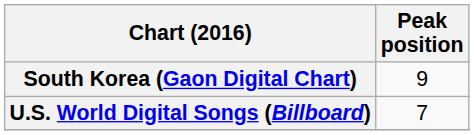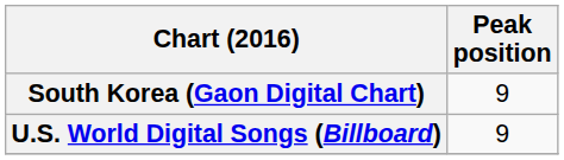 <table class="wikitable plainrowheaders">
 <tr>
 <th>Chart (2016)</th>
 <th>Peak<br>position</th>
 </tr>
 <tr>
 <th scope="row">South Korea (<a href='#'>Gaon Digital Chart</a>)</th>
 <td align="center">9</td>
 </tr>
 <tr>
 <th scope="row">U.S. <a href='#'>World Digital Songs</a> (<em><a href='#'>Billboard</a></em>)</th>
-<td align="center">7</td>
+<td align="center">9</td>
 </tr>
 <tr>
 </tr>
 </table>
